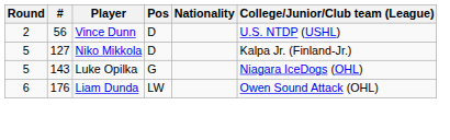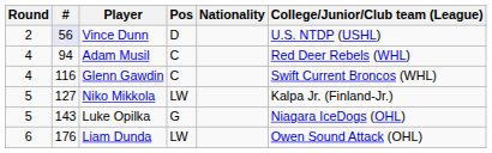 <table class="wikitable">
 <tr>
 <th>Round</th>
 <th>#</th>
 <th>Player</th>
 <th>Pos</th>
 <th>Nationality</th>
 <th>College/Junior/Club team (League)</th>
 </tr>
 <tr>
 <td style="text-align:center">2</td>
-<td style="text-align:center">56</td>
+<td style="background: lavender; text-align:center">56</td>
 <td><a href='#'>Vince Dunn</a></td>
 <td>D</td>
 <td></td>
 <td><a href='#'>U.S. NTDP</a> (<a href='#'>USHL</a>)</td>
 </tr>
 <tr>
+<td style="text-align:center">4</td>
+<td style="text-align:center">94</td>
+<td><a href='#'>Adam Musil</a></td>
+<td>C</td>
+<td></td>
+<td><a href='#'>Red Deer Rebels</a> (<a href='#'>WHL</a>)</td>
+</tr>
+<tr>
+<td style="text-align:center">4</td>
+<td style="text-align:center">116</td>
+<td><a href='#'>Glenn Gawdin</a></td>
+<td>C</td>
+<td></td>
+<td><a href='#'>Swift Current Broncos</a> (WHL)</td>
+</tr>
+<tr>
 <td style="text-align:center">5</td>
 <td style="text-align:center">127</td>
 <td><a href='#'>Niko Mikkola</a></td>
-<td>D</td>
+<td>LW</td>
 <td></td>
 <td>Kalpa Jr. (Finland-Jr.)</td>
 </tr>
 <tr>
 <td style="text-align:center">5</td>
 <td style="text-align:center">143</td>
 <td>Luke Opilka</td>
 <td>G</td>
 <td></td>
 <td><a href='#'>Niagara IceDogs</a> (<a href='#'>OHL</a>)</td>
 </tr>
 <tr>
 <td style="text-align:center">6</td>
 <td style="text-align:center">176</td>
 <td><a href='#'>Liam Dunda</a></td>
 <td>LW</td>
 <td></td>
 <td><a href='#'>Owen Sound Attack</a> (OHL)</td>
 </tr>
 </table>
